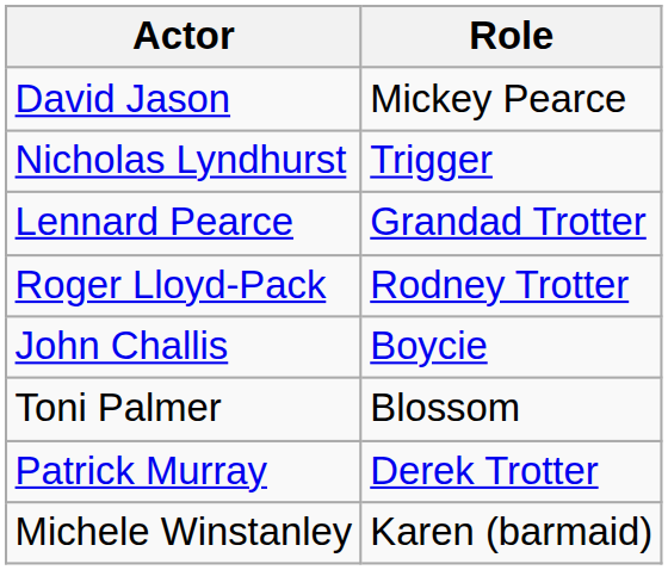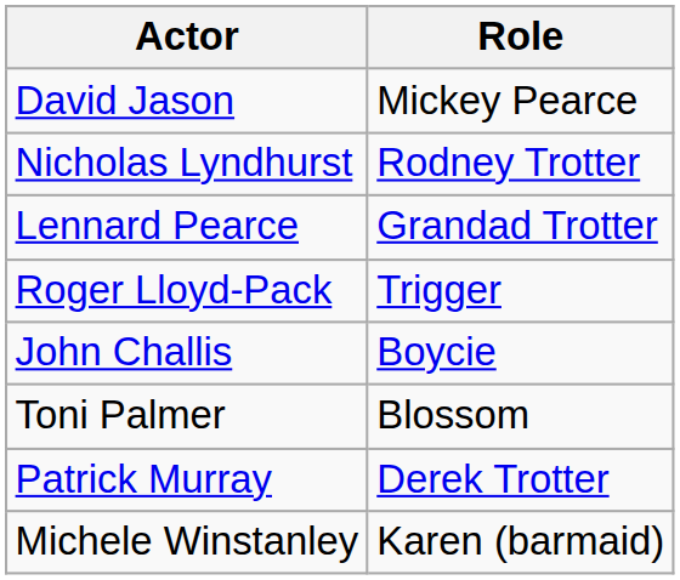 <table class="wikitable">
 <tr>
 <th>Actor</th>
 <th>Role</th>
 </tr>
 <tr>
 <td><a href='#'>David Jason</a></td>
 <td>Mickey Pearce</td>
 </tr>
 <tr>
 <td><a href='#'>Nicholas Lyndhurst</a></td>
-<td><a href='#'>Trigger</a></td>
+<td><a href='#'>Rodney Trotter</a></td>
 </tr>
 <tr>
 <td><a href='#'>Lennard Pearce</a></td>
 <td><a href='#'>Grandad Trotter</a></td>
 </tr>
 <tr>
 <td><a href='#'>Roger Lloyd-Pack</a></td>
-<td><a href='#'>Rodney Trotter</a></td>
+<td><a href='#'>Trigger</a></td>
 </tr>
 <tr>
 <td><a href='#'>John Challis</a></td>
 <td><a href='#'>Boycie</a></td>
 </tr>
 <tr>
 <td>Toni Palmer</td>
 <td>Blossom</td>
 </tr>
 <tr>
 <td><a href='#'>Patrick Murray</a></td>
 <td><a href='#'>Derek Trotter</a></td>
 </tr>
 <tr>
 <td>Michele Winstanley</td>
 <td>Karen (barmaid)</td>
 </tr>
 </table>
